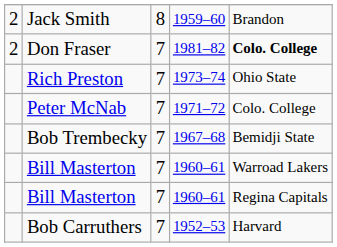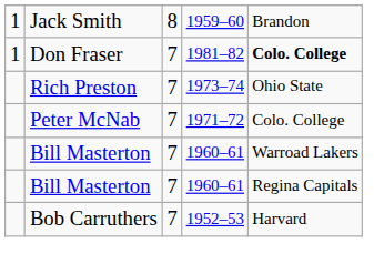 <table class="wikitable">
 <tr>
 </tr>
 <tr>
-<td>2</td>
+<td>1</td>
 <td>Jack Smith</td>
 <td>8</td>
 <td style="font-size:80%;"><a href='#'>1959–60</a></td>
 <td style="font-size:80%;">Brandon</td>
 </tr>
 <tr>
-<td>2</td>
+<td>1</td>
 <td>Don Fraser</td>
 <td>7</td>
 <td style="font-size:80%;"><a href='#'>1981–82</a></td>
 <td style="font-size:80%;"><strong>Colo. College</strong></td>
 </tr>
 <tr>
 <td></td>
 <td><a href='#'>Rich Preston</a></td>
 <td>7</td>
 <td style="font-size:80%;"><a href='#'>1973–74</a></td>
 <td style="font-size:80%;">Ohio State</td>
 </tr>
 <tr>
 <td></td>
 <td><a href='#'>Peter McNab</a></td>
 <td>7</td>
 <td style="font-size:80%;"><a href='#'>1971–72</a></td>
 <td style="font-size:80%;">Colo. College</td>
-</tr>
-<tr>
-<td></td>
-<td>Bob Trembecky</td>
-<td>7</td>
-<td style="font-size:80%;"><a href='#'>1967–68</a></td>
-<td style="font-size:80%;">Bemidji State</td>
 </tr>
 <tr>
 <td></td>
 <td><a href='#'>Bill Masterton</a></td>
 <td>7</td>
 <td style="font-size:80%;"><a href='#'>1960–61</a></td>
 <td style="font-size:80%;">Warroad Lakers</td>
 </tr>
 <tr>
 <td></td>
 <td><a href='#'>Bill Masterton</a></td>
 <td>7</td>
 <td style="font-size:80%;"><a href='#'>1960–61</a></td>
 <td style="font-size:80%;">Regina Capitals</td>
 </tr>
 <tr>
 <td></td>
 <td>Bob Carruthers</td>
 <td>7</td>
 <td style="font-size:80%;"><a href='#'>1952–53</a></td>
 <td style="font-size:80%;">Harvard</td>
 </tr>
 </table>
